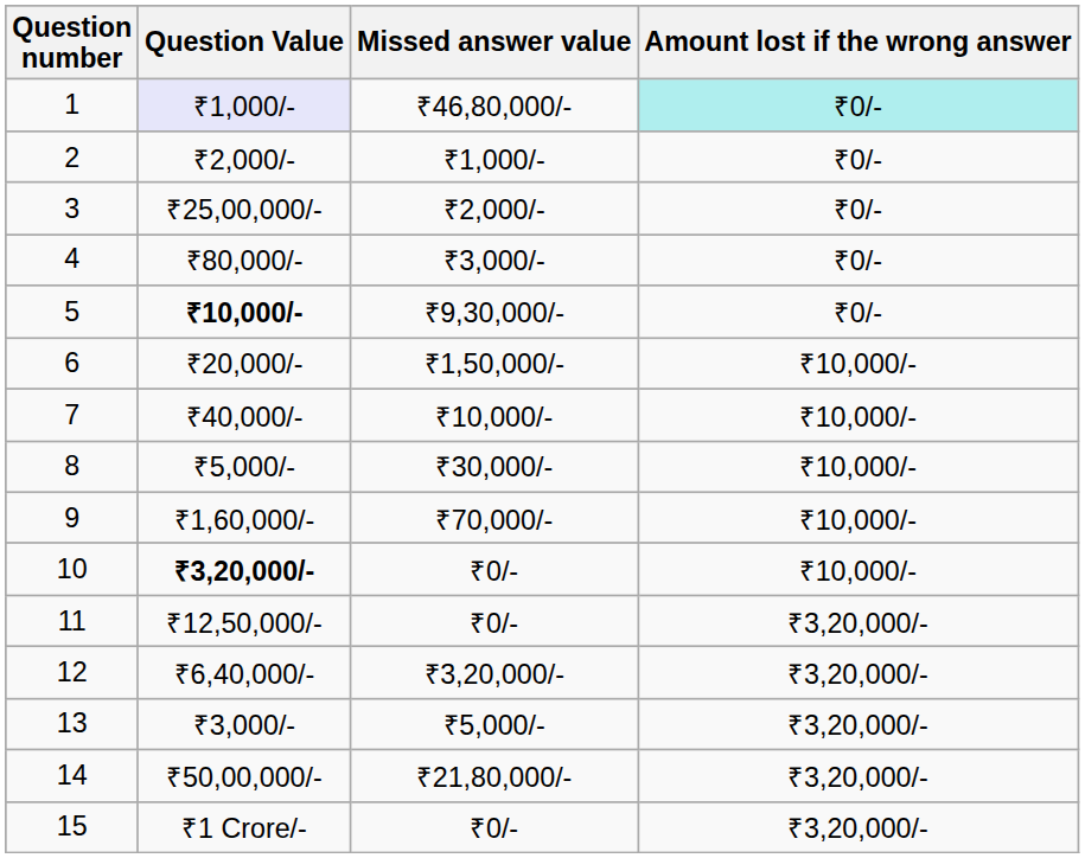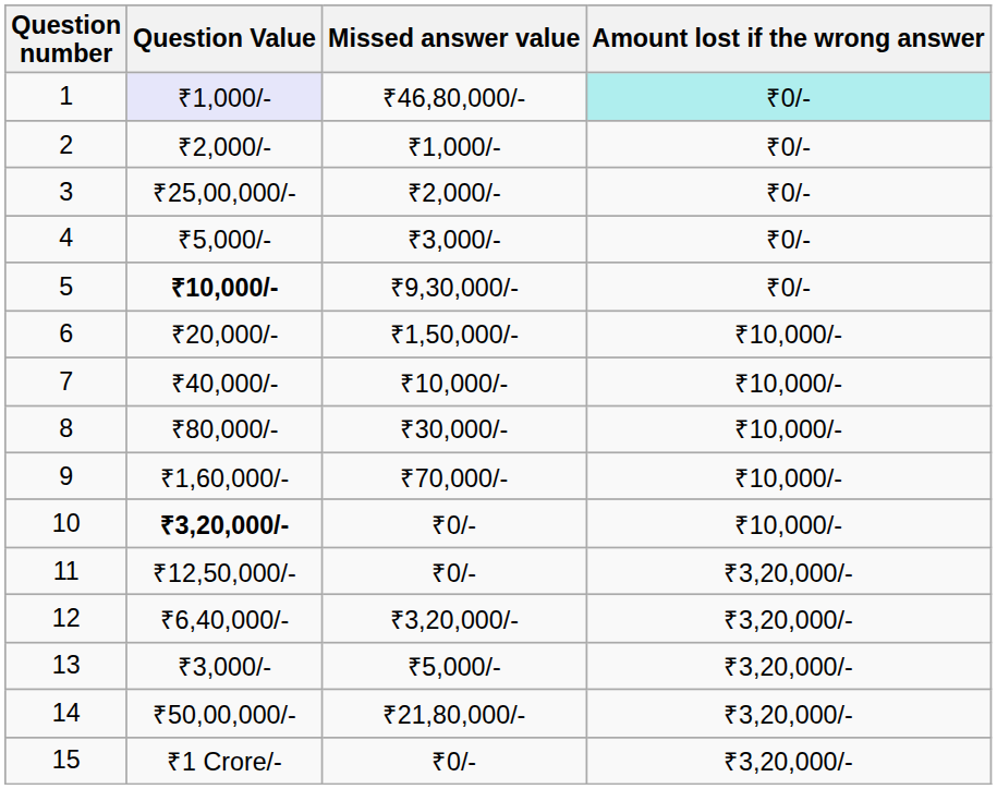 <table class="wikitable floatright" style="text-align: center; font-size:85%">
 <tr>
 <th>Question<br>number</th>
 <th>Question Value</th>
 <th>Missed answer value</th>
 <th>Amount lost if the wrong answer</th>
 </tr>
 <tr>
 <td>1</td>
 <td style="background: lavender;">₹1,000/-</td>
 <td>₹46,80,000/-</td>
 <td style="background: paleturquoise;">₹0/-</td>
 </tr>
 <tr>
 <td>2</td>
 <td>₹2,000/-</td>
 <td>₹1,000/-</td>
 <td>₹0/-</td>
 </tr>
 <tr>
 <td>3</td>
 <td>₹25,00,000/-</td>
 <td>₹2,000/-</td>
 <td>₹0/-</td>
 </tr>
 <tr>
 <td>4</td>
-<td>₹80,000/-</td>
+<td>₹5,000/-</td>
 <td>₹3,000/-</td>
 <td>₹0/-</td>
 </tr>
 <tr>
 <td>5</td>
 <td><strong>₹10,000/-</strong></td>
 <td>₹9,30,000/-</td>
 <td>₹0/-</td>
 </tr>
 <tr>
 <td>6</td>
 <td>₹20,000/-</td>
 <td>₹1,50,000/-</td>
 <td>₹10,000/-</td>
 </tr>
 <tr>
 <td>7</td>
 <td>₹40,000/-</td>
 <td>₹10,000/-</td>
 <td>₹10,000/-</td>
 </tr>
 <tr>
 <td>8</td>
-<td>₹5,000/-</td>
+<td>₹80,000/-</td>
 <td>₹30,000/-</td>
 <td>₹10,000/-</td>
 </tr>
 <tr>
 <td>9</td>
 <td>₹1,60,000/-</td>
 <td>₹70,000/-</td>
 <td>₹10,000/-</td>
 </tr>
 <tr>
 <td>10</td>
 <td><strong>₹3,20,000/-</strong></td>
 <td>₹0/-</td>
 <td>₹10,000/-</td>
 </tr>
 <tr>
 <td>11</td>
 <td>₹12,50,000/-</td>
 <td>₹0/-</td>
 <td>₹3,20,000/-</td>
 </tr>
 <tr>
 <td>12</td>
 <td>₹6,40,000/-</td>
 <td>₹3,20,000/-</td>
 <td>₹3,20,000/-</td>
 </tr>
 <tr>
 <td>13</td>
 <td>₹3,000/-</td>
 <td>₹5,000/-</td>
 <td>₹3,20,000/-</td>
 </tr>
 <tr>
 <td>14</td>
 <td>₹50,00,000/-</td>
 <td>₹21,80,000/-</td>
 <td>₹3,20,000/-</td>
 </tr>
 <tr>
 <td>15</td>
 <td>₹1 Crore/-</td>
 <td>₹0/-</td>
 <td>₹3,20,000/-</td>
 </tr>
 <tr>
 </tr>
 </table>
